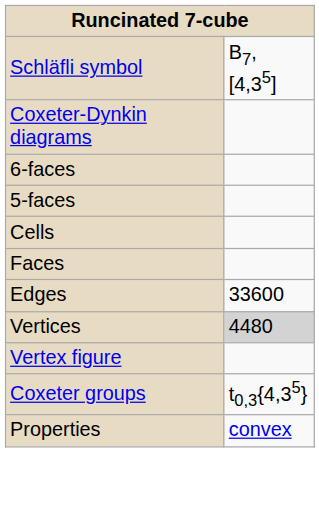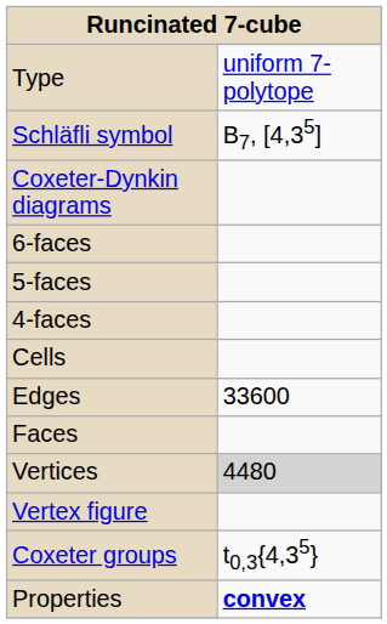 <table class="wikitable" align="right" style="margin-left:10px" width="250">
 <tr>
 <th style="background:#e7dcc3;" colspan="2">Runcinated 7-cube</th>
+</tr>
+<tr>
+<td style="background:#e7dcc3;">Type</td>
+<td><a href='#'>uniform 7-polytope</a></td>
 </tr>
 <tr>
 <td style="background:#e7dcc3;"><a href='#'>Schläfli symbol</a></td>
 <td>B<sub>7</sub>, [4,3<sup>5</sup>]</td>
 </tr>
 <tr>
 <td style="background:#e7dcc3;"><a href='#'>Coxeter-Dynkin diagrams</a></td>
 <td></td>
 </tr>
 <tr>
 <td style="background:#e7dcc3;">6-faces</td>
 <td></td>
 </tr>
 <tr>
 <td style="background:#e7dcc3;">5-faces</td>
 <td></td>
 </tr>
 <tr>
-<td style="background:#e7dcc3;">Cells</td>
+<td style="background:#e7dcc3;">4-faces</td>
 <td></td>
 </tr>
 <tr>
-<td style="background:#e7dcc3;">Faces</td>
+<td style="background:#e7dcc3;">Cells</td>
 <td></td>
 </tr>
 <tr>
 <td style="background:#e7dcc3;">Edges</td>
 <td>33600</td>
+</tr>
+<tr>
+<td style="background:#e7dcc3;">Faces</td>
+<td></td>
 </tr>
 <tr>
 <td style="background:#e7dcc3;">Vertices</td>
 <td style="background: lightgrey;">4480</td>
 </tr>
 <tr>
 <td style="background:#e7dcc3;"><a href='#'>Vertex figure</a></td>
 <td></td>
 </tr>
 <tr>
 <td style="background:#e7dcc3;"><a href='#'>Coxeter groups</a></td>
 <td>t<sub>0,3</sub>{4,3<sup>5</sup>}</td>
 </tr>
 <tr>
 <td style="background:#e7dcc3;">Properties</td>
-<td><a href='#'>convex</a></td>
+<td><strong><a href='#'>convex</a></strong></td>
 </tr>
 </table>
